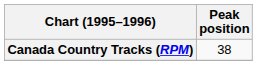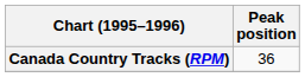 <table class="wikitable sortable plainrowheaders" style="text-align:center">
 <tr>
 <th scope="col">Chart (1995–1996)</th>
 <th scope="col">Peak<br>position</th>
 </tr>
 <tr>
 <th scope="row">Canada Country Tracks (<em><a href='#'>RPM</a></em>)</th>
-<td align="center">38</td>
+<td align="center">36</td>
 </tr>
 <tr>
 </tr>
 </table>
